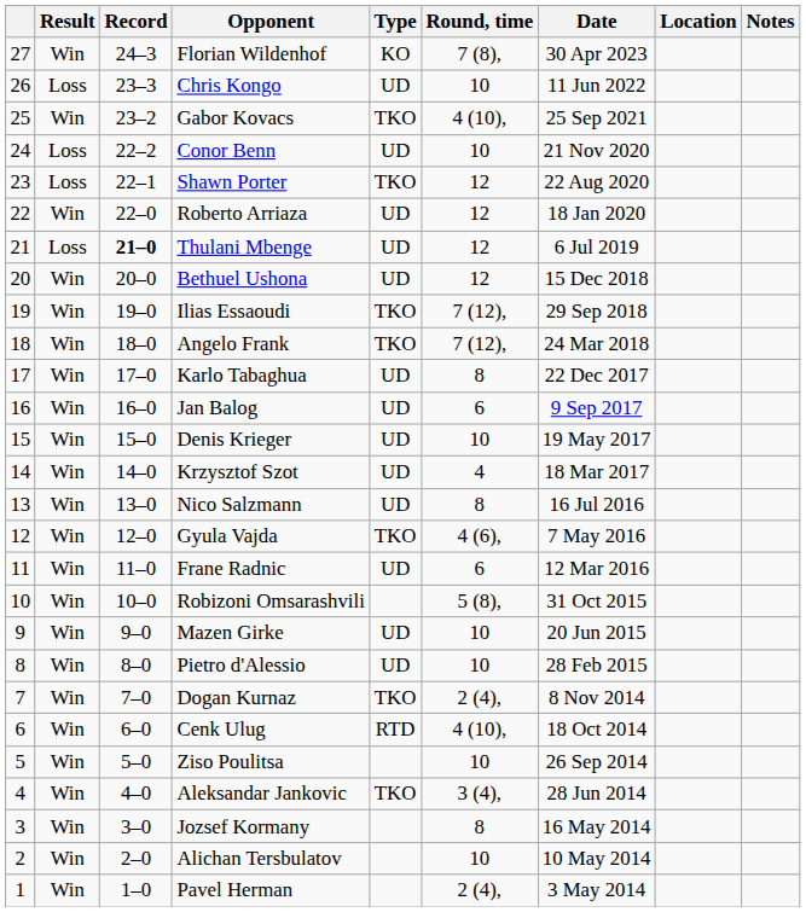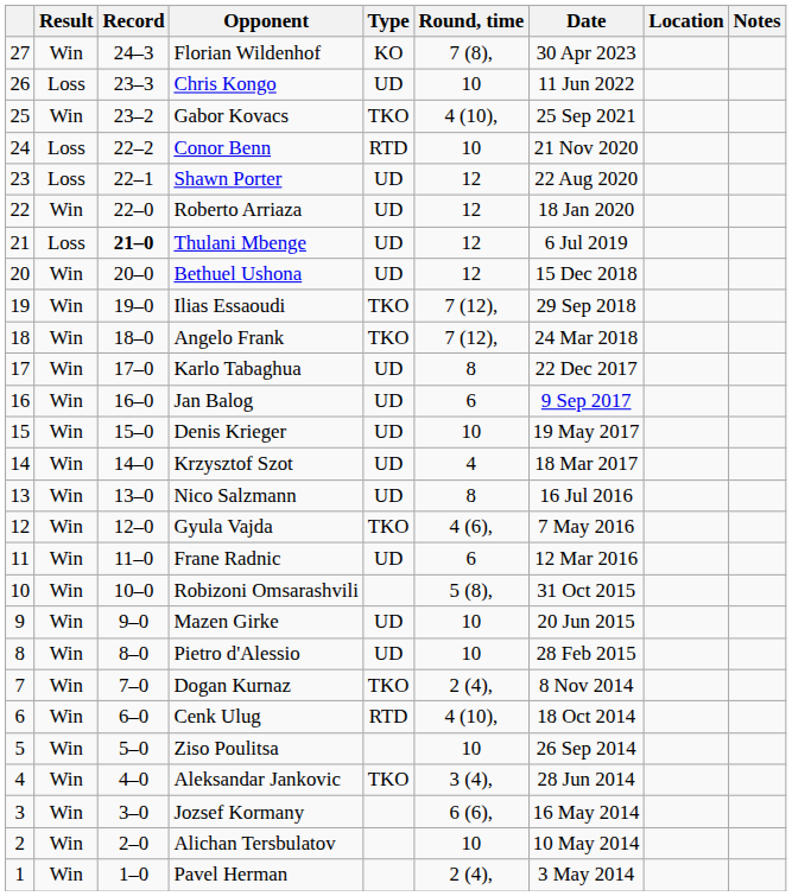 <table class="wikitable" style="text-align:center">
 <tr>
 <th></th>
 <th>Result</th>
 <th>Record</th>
 <th>Opponent</th>
 <th>Type</th>
 <th>Round, time</th>
 <th>Date</th>
 <th>Location</th>
 <th>Notes</th>
 </tr>
 <tr>
 <td>27</td>
 <td>Win</td>
 <td>24–3</td>
 <td style= "text-align:left;">Florian Wildenhof</td>
 <td>KO</td>
 <td>7 (8), </td>
 <td>30 Apr 2023</td>
 <td style="text-align:left;"></td>
 <td></td>
 </tr>
 <tr>
 <td>26</td>
 <td>Loss</td>
 <td>23–3</td>
 <td style= "text-align:left;"><a href='#'>Chris Kongo</a></td>
 <td>UD</td>
 <td>10</td>
 <td>11 Jun 2022</td>
 <td style="text-align:left;"></td>
 <td></td>
 </tr>
 <tr>
 <td>25</td>
 <td>Win</td>
 <td>23–2</td>
 <td style="text-align:left;">Gabor Kovacs</td>
 <td>TKO</td>
 <td>4 (10), </td>
 <td>25 Sep 2021</td>
 <td style="text-align:left;"></td>
 <td></td>
 </tr>
 <tr>
 <td>24</td>
 <td>Loss</td>
 <td>22–2</td>
 <td style="text-align:left;"><a href='#'>Conor Benn</a></td>
-<td>UD</td>
+<td>RTD</td>
 <td>10</td>
 <td>21 Nov 2020</td>
 <td style="text-align:left;"></td>
 <td style="text-align:left;"></td>
 </tr>
 <tr>
 <td>23</td>
 <td>Loss</td>
 <td>22–1</td>
 <td style="text-align:left;"><a href='#'>Shawn Porter</a></td>
-<td>TKO</td>
+<td>UD</td>
 <td>12</td>
 <td>22 Aug 2020</td>
 <td style="text-align:left;"></td>
 <td style="text-align:left;"></td>
 </tr>
 <tr>
 <td>22</td>
 <td>Win</td>
 <td>22–0</td>
 <td align=left>Roberto Arriaza</td>
 <td>UD</td>
 <td>12</td>
 <td>18 Jan 2020</td>
 <td align=left></td>
 <td align=left></td>
 </tr>
 <tr>
 <td>21</td>
 <td>Loss</td>
 <td><strong>21–0</strong></td>
 <td align=left><a href='#'>Thulani Mbenge</a></td>
 <td>UD</td>
 <td>12</td>
 <td>6 Jul 2019</td>
 <td align=left></td>
 <td align=left></td>
 </tr>
 <tr>
 <td>20</td>
 <td>Win</td>
 <td>20–0</td>
 <td align=left><a href='#'>Bethuel Ushona</a></td>
 <td>UD</td>
 <td>12</td>
 <td>15 Dec 2018</td>
 <td align=left></td>
 <td align=left></td>
 </tr>
 <tr>
 <td>19</td>
 <td>Win</td>
 <td>19–0</td>
 <td align=left>Ilias Essaoudi</td>
 <td>TKO</td>
 <td>7 (12), </td>
 <td>29 Sep 2018</td>
 <td align=left></td>
 <td align=left></td>
 </tr>
 <tr>
 <td>18</td>
 <td>Win</td>
 <td>18–0</td>
 <td align=left>Angelo Frank</td>
 <td>TKO</td>
 <td>7 (12), </td>
 <td>24 Mar 2018</td>
 <td align=left></td>
 <td align=left></td>
 </tr>
 <tr>
 <td>17</td>
 <td>Win</td>
 <td>17–0</td>
 <td align=left>Karlo Tabaghua</td>
 <td>UD</td>
 <td>8</td>
 <td>22 Dec 2017</td>
 <td align=left></td>
 <td></td>
 </tr>
 <tr>
 <td>16</td>
 <td>Win</td>
 <td>16–0</td>
 <td align=left>Jan Balog</td>
 <td>UD</td>
 <td>6</td>
 <td><a href='#'>9 Sep 2017</a></td>
 <td align=left></td>
 <td></td>
 </tr>
 <tr>
 <td>15</td>
 <td>Win</td>
 <td>15–0</td>
 <td align=left>Denis Krieger</td>
 <td>UD</td>
 <td>10</td>
 <td>19 May 2017</td>
 <td align=left></td>
 <td align=left></td>
 </tr>
 <tr>
 <td>14</td>
 <td>Win</td>
 <td>14–0</td>
 <td align=left>Krzysztof Szot</td>
 <td>UD</td>
 <td>4</td>
 <td>18 Mar 2017</td>
 <td align=left></td>
 <td></td>
 </tr>
 <tr>
 <td>13</td>
 <td>Win</td>
 <td>13–0</td>
 <td align=left>Nico Salzmann</td>
 <td>UD</td>
 <td>8</td>
 <td>16 Jul 2016</td>
 <td align=left></td>
 <td></td>
 </tr>
 <tr>
 <td>12</td>
 <td>Win</td>
 <td>12–0</td>
 <td align=left>Gyula Vajda</td>
 <td>TKO</td>
 <td>4 (6), </td>
 <td>7 May 2016</td>
 <td align=left></td>
 <td></td>
 </tr>
 <tr>
 <td>11</td>
 <td>Win</td>
 <td>11–0</td>
 <td align=left>Frane Radnic</td>
 <td>UD</td>
 <td>6</td>
 <td>12 Mar 2016</td>
 <td align=left></td>
 <td></td>
 </tr>
 <tr>
 <td>10</td>
 <td>Win</td>
 <td>10–0</td>
 <td align=left>Robizoni Omsarashvili</td>
 <td></td>
 <td>5 (8), </td>
 <td>31 Oct 2015</td>
 <td align=left></td>
 <td align=left></td>
 </tr>
 <tr>
 <td>9</td>
 <td>Win</td>
 <td>9–0</td>
 <td align=left>Mazen Girke</td>
 <td>UD</td>
 <td>10</td>
 <td>20 Jun 2015</td>
 <td align=left></td>
 <td align=left></td>
 </tr>
 <tr>
 <td>8</td>
 <td>Win</td>
 <td>8–0</td>
 <td align=left>Pietro d'Alessio</td>
 <td>UD</td>
 <td>10</td>
 <td>28 Feb 2015</td>
 <td align=left></td>
 <td align=left></td>
 </tr>
 <tr>
 <td>7</td>
 <td>Win</td>
 <td>7–0</td>
 <td align=left>Dogan Kurnaz</td>
 <td>TKO</td>
 <td>2 (4), </td>
 <td>8 Nov 2014</td>
 <td align=left></td>
 <td></td>
 </tr>
 <tr>
 <td>6</td>
 <td>Win</td>
 <td>6–0</td>
 <td align=left>Cenk Ulug</td>
 <td>RTD</td>
 <td>4 (10), </td>
 <td>18 Oct 2014</td>
 <td align=left></td>
 <td align=left></td>
 </tr>
 <tr>
 <td>5</td>
 <td>Win</td>
 <td>5–0</td>
 <td align=left>Ziso Poulitsa</td>
 <td></td>
 <td>10</td>
 <td>26 Sep 2014</td>
 <td align=left></td>
 <td></td>
 </tr>
 <tr>
 <td>4</td>
 <td>Win</td>
 <td>4–0</td>
 <td align=left>Aleksandar Jankovic</td>
 <td>TKO</td>
 <td>3 (4), </td>
 <td>28 Jun 2014</td>
 <td align=left></td>
 <td></td>
 </tr>
 <tr>
 <td>3</td>
 <td>Win</td>
 <td>3–0</td>
 <td align=left>Jozsef Kormany</td>
 <td></td>
-<td>8</td>
+<td>6 (6), </td>
 <td>16 May 2014</td>
 <td align=left></td>
 <td></td>
 </tr>
 <tr>
 <td>2</td>
 <td>Win</td>
 <td>2–0</td>
 <td align=left>Alichan Tersbulatov</td>
 <td></td>
 <td>10</td>
 <td>10 May 2014</td>
 <td align=left></td>
 <td></td>
 </tr>
 <tr>
 <td>1</td>
 <td>Win</td>
 <td>1–0</td>
 <td align=left>Pavel Herman</td>
 <td></td>
 <td>2 (4), </td>
 <td>3 May 2014</td>
 <td align=left></td>
 <td></td>
 </tr>
 </table>
